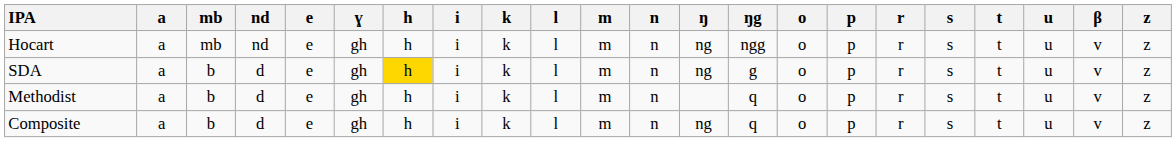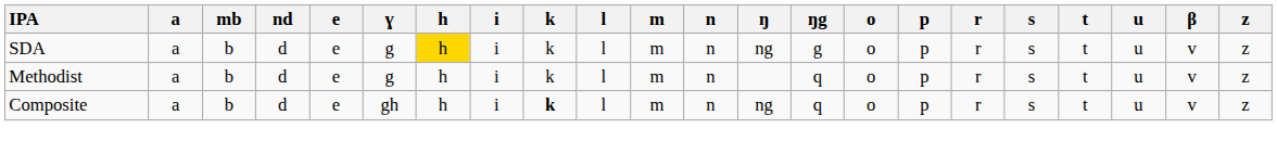 <table class="wikitable" style="text-align: center;">
 <tr>
 <th scope="col" style="text-align: left; width:120px;">IPA</th>
 <th scope="col" style="width:40px;">a</th>
 <th scope="col" style="width:40px;">mb</th>
 <th scope="col" style="width:40px;">nd</th>
 <th scope="col" style="width:40px;">e</th>
 <th scope="col" style="width:40px;">ɣ</th>
 <th scope="col" style="width:40px;">h</th>
 <th scope="col" style="width:40px;">i</th>
 <th scope="col" style="width:40px;">k</th>
 <th scope="col" style="width:40px;">l</th>
 <th scope="col" style="width:40px;">m</th>
 <th scope="col" style="width:40px;">n</th>
 <th scope="col" style="width:40px;">ŋ</th>
 <th scope="col" style="width:40px;">ŋg</th>
 <th scope="col" style="width:40px;">o</th>
 <th scope="col" style="width:40px;">p</th>
 <th scope="col" style="width:40px;">r</th>
 <th scope="col" style="width:40px;">s</th>
 <th scope="col" style="width:40px;">t</th>
 <th scope="col" style="width:40px;">u</th>
 <th scope="col" style="width:40px;">β</th>
 <th scope="col" style="width:40px;">z</th>
 </tr>
 <tr>
-<td style="text-align: left;">Hocart</td>
-<td>a</td>
-<td>mb</td>
-<td>nd</td>
-<td>e</td>
-<td>gh</td>
-<td>h</td>
-<td>i</td>
-<td>k</td>
-<td>l</td>
-<td>m</td>
-<td>n</td>
-<td>ng</td>
-<td>ngg</td>
-<td>o</td>
-<td>p</td>
-<td>r</td>
-<td>s</td>
-<td>t</td>
-<td>u</td>
-<td>v</td>
-<td>z</td>
-</tr>
-<tr>
 <td style="text-align: left;">SDA</td>
 <td>a</td>
 <td>b</td>
 <td>d</td>
 <td>e</td>
-<td>gh</td>
+<td>g</td>
 <td style="background: gold;">h</td>
 <td>i</td>
 <td>k</td>
 <td>l</td>
 <td>m</td>
 <td>n</td>
 <td>ng</td>
 <td>g</td>
 <td>o</td>
 <td>p</td>
 <td>r</td>
 <td>s</td>
 <td>t</td>
 <td>u</td>
 <td>v</td>
 <td>z</td>
 </tr>
 <tr>
 <td style="text-align: left;">Methodist</td>
 <td>a</td>
 <td>b</td>
 <td>d</td>
 <td>e</td>
-<td>gh</td>
+<td>g</td>
 <td>h</td>
 <td>i</td>
 <td>k</td>
 <td>l</td>
 <td>m</td>
 <td>n</td>
 <td></td>
 <td>q</td>
 <td>o</td>
 <td>p</td>
 <td>r</td>
 <td>s</td>
 <td>t</td>
 <td>u</td>
 <td>v</td>
 <td>z</td>
 </tr>
 <tr>
 <td style="text-align: left;">Composite</td>
 <td>a</td>
 <td>b</td>
 <td>d</td>
 <td>e</td>
 <td>gh</td>
 <td>h</td>
 <td>i</td>
-<td>k</td>
+<td><strong>k</strong></td>
 <td>l</td>
 <td>m</td>
 <td>n</td>
 <td>ng</td>
 <td>q</td>
 <td>o</td>
 <td>p</td>
 <td>r</td>
 <td>s</td>
 <td>t</td>
 <td>u</td>
 <td>v</td>
 <td>z</td>
 </tr>
 </table>
